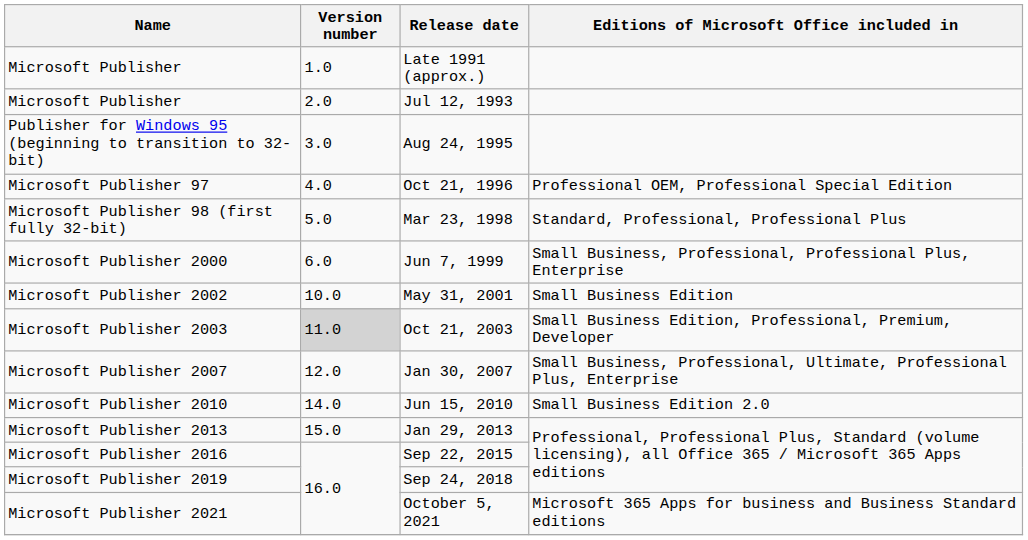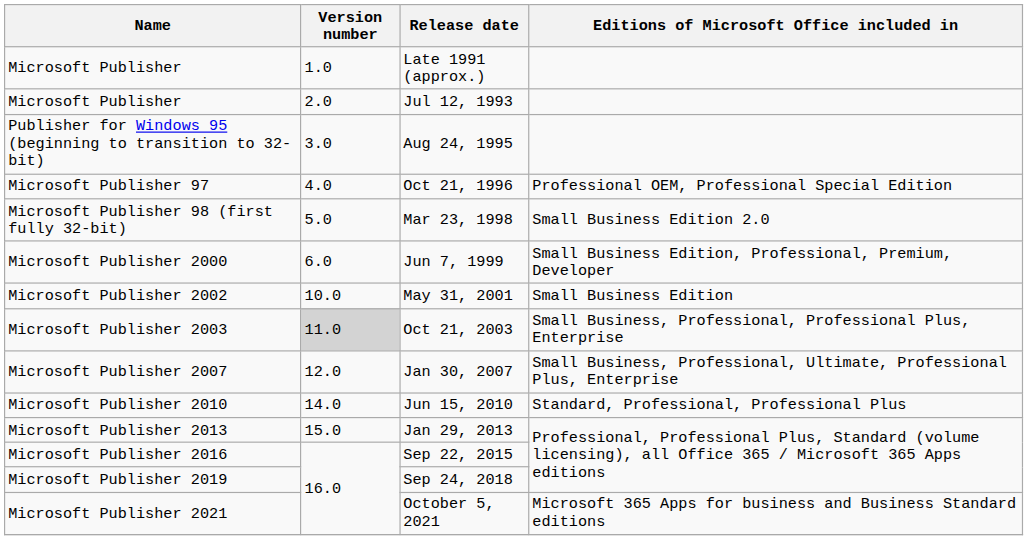 <table class="wikitable">
 <tr>
 <th>Name</th>
 <th>Version number</th>
 <th>Release date</th>
 <th>Editions of Microsoft Office included in</th>
 </tr>
 <tr>
 <td>Microsoft Publisher</td>
 <td>1.0</td>
 <td>Late 1991 (approx.)</td>
 <td></td>
 </tr>
 <tr>
 <td>Microsoft Publisher</td>
 <td>2.0</td>
 <td>Jul 12, 1993</td>
 <td></td>
 </tr>
 <tr>
 <td>Publisher for <a href='#'>Windows 95</a> (beginning to transition to 32-bit)</td>
 <td>3.0</td>
 <td>Aug 24, 1995</td>
 <td></td>
 </tr>
 <tr>
 <td>Microsoft Publisher 97</td>
 <td>4.0</td>
 <td>Oct 21, 1996</td>
 <td>Professional OEM, Professional Special Edition</td>
 </tr>
 <tr>
 <td>Microsoft Publisher 98 (first fully 32-bit)</td>
 <td>5.0</td>
 <td>Mar 23, 1998</td>
-<td>Standard, Professional, Professional Plus</td>
+<td>Small Business Edition 2.0</td>
 </tr>
 <tr>
 <td>Microsoft Publisher 2000</td>
 <td>6.0</td>
 <td>Jun 7, 1999</td>
-<td>Small Business, Professional, Professional Plus, Enterprise</td>
+<td>Small Business Edition, Professional, Premium, Developer</td>
 </tr>
 <tr>
 <td>Microsoft Publisher 2002</td>
 <td>10.0</td>
 <td>May 31, 2001</td>
 <td>Small Business Edition</td>
 </tr>
 <tr>
 <td>Microsoft Publisher 2003</td>
 <td style="background: lightgrey;">11.0</td>
 <td>Oct 21, 2003</td>
-<td>Small Business Edition, Professional, Premium, Developer</td>
+<td>Small Business, Professional, Professional Plus, Enterprise</td>
 </tr>
 <tr>
 <td>Microsoft Publisher 2007</td>
 <td>12.0</td>
 <td>Jan 30, 2007</td>
 <td>Small Business, Professional, Ultimate, Professional Plus, Enterprise</td>
 </tr>
 <tr>
 <td>Microsoft Publisher 2010</td>
 <td>14.0</td>
 <td>Jun 15, 2010</td>
-<td>Small Business Edition 2.0</td>
+<td>Standard, Professional, Professional Plus</td>
 </tr>
 <tr>
 <td>Microsoft Publisher 2013</td>
 <td>15.0</td>
 <td>Jan 29, 2013</td>
 <td rowspan=3>Professional, Professional Plus, Standard (volume licensing), all Office 365 / Microsoft 365 Apps editions</td>
 </tr>
 <tr>
 <td>Microsoft Publisher 2016</td>
 <td rowspan=3>16.0</td>
 <td>Sep 22, 2015</td>
 </tr>
 <tr>
 <td>Microsoft Publisher 2019</td>
 <td>Sep 24, 2018</td>
 </tr>
 <tr>
 <td>Microsoft Publisher 2021</td>
 <td>October 5, 2021</td>
 <td>Microsoft 365 Apps for business and Business Standard editions</td>
 </tr>
 <tr>
 </tr>
 </table>
